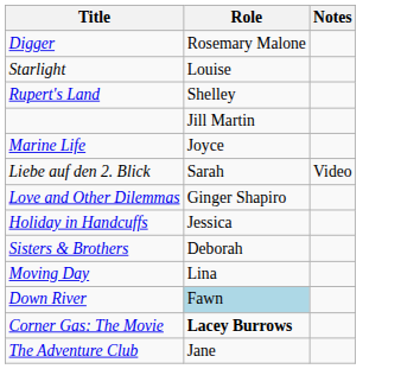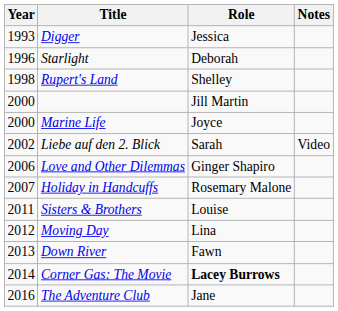 <table class="wikitable sortable">
 <tr>
+<th>Year</th>
 <th>Title</th>
 <th>Role</th>
 <th class="unsortable">Notes</th>
 </tr>
 <tr>
+<td>1993</td>
 <td><em><a href='#'>Digger</a></em></td>
-<td>Rosemary Malone</td>
+<td>Jessica</td>
 <td></td>
 </tr>
 <tr>
+<td>1996</td>
 <td><em>Starlight</em></td>
-<td>Louise</td>
+<td>Deborah</td>
 <td></td>
 </tr>
 <tr>
+<td>1998</td>
 <td><em><a href='#'>Rupert's Land</a></em></td>
 <td>Shelley</td>
 <td></td>
 </tr>
 <tr>
+<td>2000</td>
 <td><em></em></td>
 <td>Jill Martin</td>
 <td></td>
 </tr>
 <tr>
+<td>2000</td>
 <td><em><a href='#'>Marine Life</a></em></td>
 <td>Joyce</td>
 <td></td>
 </tr>
 <tr>
+<td>2002</td>
 <td><em>Liebe auf den 2. Blick</em></td>
 <td>Sarah</td>
 <td>Video</td>
 </tr>
 <tr>
+<td>2006</td>
 <td><em><a href='#'>Love and Other Dilemmas</a></em></td>
 <td>Ginger Shapiro</td>
 <td></td>
 </tr>
 <tr>
+<td>2007</td>
 <td><em><a href='#'>Holiday in Handcuffs</a></em></td>
-<td>Jessica</td>
+<td>Rosemary Malone</td>
 <td></td>
 </tr>
 <tr>
+<td>2011</td>
 <td><em><a href='#'>Sisters & Brothers</a></em></td>
-<td>Deborah</td>
+<td>Louise</td>
 <td></td>
 </tr>
 <tr>
+<td>2012</td>
 <td><em><a href='#'>Moving Day</a></em></td>
 <td>Lina</td>
 <td></td>
 </tr>
 <tr>
+<td>2013</td>
 <td><em><a href='#'>Down River</a></em></td>
-<td style="background: lightblue;">Fawn</td>
+<td>Fawn</td>
 <td></td>
 </tr>
 <tr>
+<td>2014</td>
 <td><em><a href='#'>Corner Gas: The Movie</a></em></td>
 <td><strong>Lacey Burrows</strong></td>
 <td></td>
 </tr>
 <tr>
+<td>2016</td>
 <td data-sort-value="Adventure Club, The"><em><a href='#'>The Adventure Club</a></em></td>
 <td>Jane</td>
 <td></td>
 </tr>
 </table>
